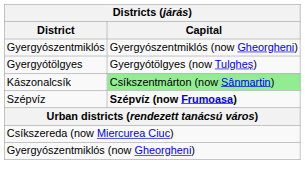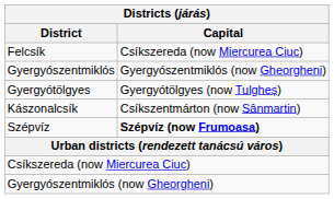 <table class="wikitable">
 <tr>
 <th colspan=2>Districts (<em>járás</em>)</th>
 </tr>
 <tr>
 <th>District</th>
 <th>Capital</th>
+</tr>
+<tr>
+<td> Felcsík</td>
+<td>Csíkszereda (now <a href='#'>Miercurea Ciuc</a>)</td>
 </tr>
 <tr>
 <td> Gyergyószentmiklós</td>
 <td>Gyergyószentmiklós (now <a href='#'>Gheorgheni</a>)</td>
 </tr>
 <tr>
 <td> Gyergyótölgyes</td>
 <td>Gyergyótölgyes (now <a href='#'>Tulgheș</a>)</td>
 </tr>
 <tr>
 <td> Kászonalcsík</td>
-<td style="background: lightgreen;">Csíkszentmárton (now <a href='#'>Sânmartin</a>)</td>
+<td>Csíkszentmárton (now <a href='#'>Sânmartin</a>)</td>
 </tr>
 <tr>
 <td>Szépvíz <em></em></td>
 <td><strong>Szépvíz (now <a href='#'>Frumoasa</a>)</strong></td>
 </tr>
 <tr>
 <th colspan=2>Urban districts (<em>rendezett tanácsú város</em>)</th>
 </tr>
 <tr>
 <td colspan=2>Csíkszereda (now <a href='#'>Miercurea Ciuc</a>)</td>
 </tr>
 <tr>
 <td colspan=2>Gyergyószentmiklós (now <a href='#'>Gheorgheni</a>)</td>
 </tr>
 </table>
